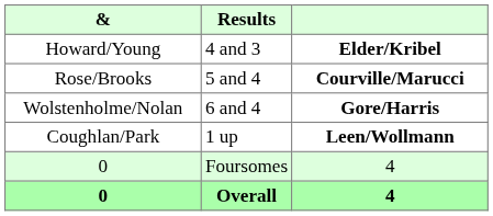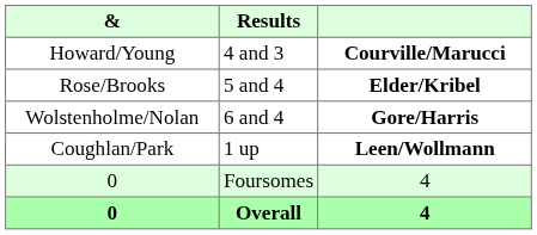 <table border="1" cellpadding="3" style="border-collapse:collapse; text-align:center;">
 <tr style="background:#ddffdd;">
 <th width=160> & </th>
 <th>Results</th>
 <th width=160></th>
 </tr>
 <tr>
 <td>Howard/Young</td>
 <td align=left> 4 and 3</td>
-<td><strong>Elder/Kribel</strong></td>
+<td><strong>Courville/Marucci</strong></td>
 </tr>
 <tr>
 <td>Rose/Brooks</td>
 <td align=left> 5 and 4</td>
-<td><strong>Courville/Marucci</strong></td>
+<td><strong>Elder/Kribel</strong></td>
 </tr>
 <tr>
 <td>Wolstenholme/Nolan</td>
 <td align=left> 6 and 4</td>
 <td><strong>Gore/Harris</strong></td>
 </tr>
 <tr>
 <td>Coughlan/Park</td>
 <td align=left> 1 up</td>
 <td><strong>Leen/Wollmann</strong></td>
 </tr>
 <tr style="background:#ddffdd;">
 <td>0</td>
 <td>Foursomes</td>
 <td>4</td>
 </tr>
 <tr style="background:#aaffaa;">
 <th>0</th>
 <th>Overall</th>
 <th>4</th>
 </tr>
 </table>
